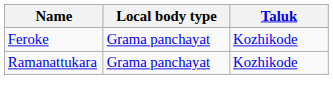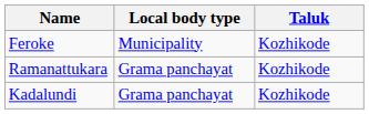 <table class="wikitable sortable static-row-numbers static-row-header-hash">
 <tr bgcolor="#CCCCCC" align="center">
 <th width="100px">Name</th>
 <th width="130px">Local body type</th>
 <th width="100px"><a href='#'>Taluk</a></th>
 </tr>
 <tr>
 <td><a href='#'>Feroke</a></td>
-<td><a href='#'>Grama panchayat</a></td>
+<td><a href='#'>Municipality</a></td>
 <td><a href='#'>Kozhikode</a></td>
 </tr>
 <tr>
 <td><a href='#'>Ramanattukara</a></td>
 <td><a href='#'>Grama panchayat</a></td>
 <td><a href='#'>Kozhikode</a></td>
 </tr>
+<tr>
+<td><a href='#'>Kadalundi</a></td>
+<td><a href='#'>Grama panchayat</a></td>
+<td><a href='#'>Kozhikode</a></td>
+</tr>
 </table>
